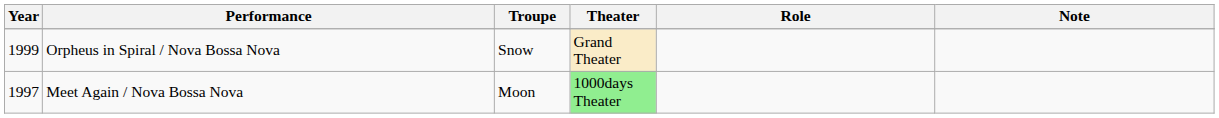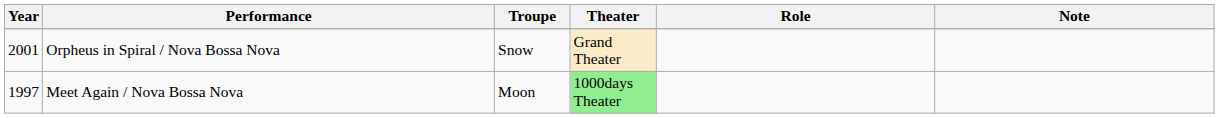 <table class="wikitable">
 <tr>
 <th !style=width:20em>Year</th>
 <th style=width:300em>Performance</th>
 <th style=width:20em>Troupe</th>
 <th style=width:20em>Theater</th>
 <th style=width:200em>Role</th>
 <th style=width:200em>Note</th>
 </tr>
 <tr>
 </tr>
 <tr>
-<td>1999</td>
+<td>2001</td>
 <td>Orpheus in Spiral / Nova Bossa Nova</td>
 <td>Snow</td>
 <td style="background-color: #faecc8">Grand Theater</td>
 <td></td>
 <td></td>
 </tr>
 <tr>
 <td>1997</td>
 <td>Meet Again / Nova Bossa Nova</td>
 <td>Moon</td>
 <td style="background-color: lightgreen">1000days Theater</td>
 <td></td>
 <td></td>
 </tr>
 </table>
